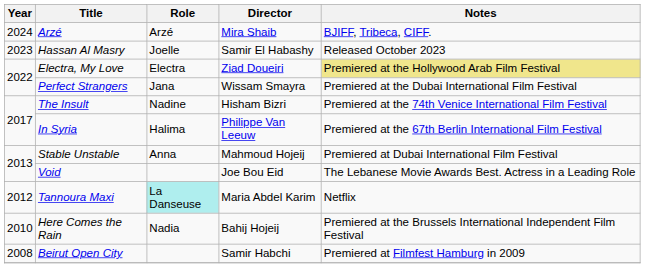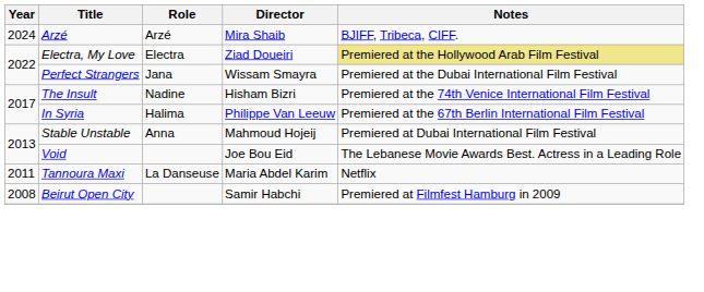 <table class="wikitable plainrowheaders sortable" style="margin-right: 0;">
 <tr>
 <th>Year</th>
 <th>Title</th>
 <th>Role</th>
 <th>Director</th>
 <th>Notes</th>
 </tr>
 <tr>
 <td rowspan=1>2024</td>
 <td><em><a href='#'>Arzé</a></em></td>
 <td>Arzé</td>
 <td><a href='#'>Mira Shaib</a></td>
 <td><a href='#'>BJIFF</a>, <a href='#'>Tribeca</a>, <a href='#'>CIFF</a>.</td>
-</tr>
-<tr>
-<td rowspan=1>2023</td>
-<td><em>Hassan Al Masry</em></td>
-<td>Joelle</td>
-<td>Samir El Habashy</td>
-<td>Released October 2023</td>
 </tr>
 <tr>
 <td rowspan=2>2022</td>
 <td><em>Electra, My Love</em></td>
 <td>Electra</td>
 <td><a href='#'>Ziad Doueiri</a></td>
 <td style="background: khaki;">Premiered at the Hollywood Arab Film Festival</td>
 </tr>
 <tr>
 <td><em><a href='#'>Perfect Strangers</a></em></td>
 <td>Jana</td>
 <td>Wissam Smayra</td>
 <td>Premiered at the Dubai International Film Festival</td>
 </tr>
 <tr>
 <td rowspan=2>2017</td>
 <td><em><a href='#'>The Insult</a></em></td>
 <td>Nadine</td>
 <td>Hisham Bizri</td>
 <td>Premiered at the <a href='#'>74th Venice International Film Festival</a></td>
 </tr>
 <tr>
 <td><em><a href='#'>In Syria</a></em></td>
 <td>Halima</td>
 <td><a href='#'>Philippe Van Leeuw</a></td>
 <td>Premiered at the <a href='#'>67th Berlin International Film Festival</a></td>
 </tr>
 <tr>
 <td rowspan=2>2013</td>
 <td><em>Stable Unstable</em></td>
 <td>Anna</td>
 <td>Mahmoud Hojeij</td>
 <td>Premiered at Dubai International Film Festival</td>
 </tr>
 <tr>
 <td><em><a href='#'>Void</a></em></td>
 <td></td>
 <td>Joe Bou Eid</td>
 <td>The Lebanese Movie Awards Best. Actress in a Leading Role</td>
 </tr>
 <tr>
-<td rowspan=1>2012</td>
+<td rowspan=1>2011</td>
 <td><em><a href='#'>Tannoura Maxi</a></em></td>
-<td style="background: paleturquoise;">La Danseuse</td>
+<td>La Danseuse</td>
 <td>Maria Abdel Karim</td>
 <td>Netflix</td>
-</tr>
-<tr>
-<td rowspan=1>2010</td>
-<td><em>Here Comes the Rain</em></td>
-<td>Nadia</td>
-<td>Bahij Hojeij</td>
-<td>Premiered at the Brussels International Independent Film Festival</td>
 </tr>
 <tr>
 <td rowspan=1>2008</td>
 <td><em><a href='#'>Beirut Open City</a></em></td>
 <td></td>
 <td>Samir Habchi</td>
 <td>Premiered at <a href='#'>Filmfest Hamburg</a> in 2009 </td>
 </tr>
 <tr>
 </tr>
 </table>
